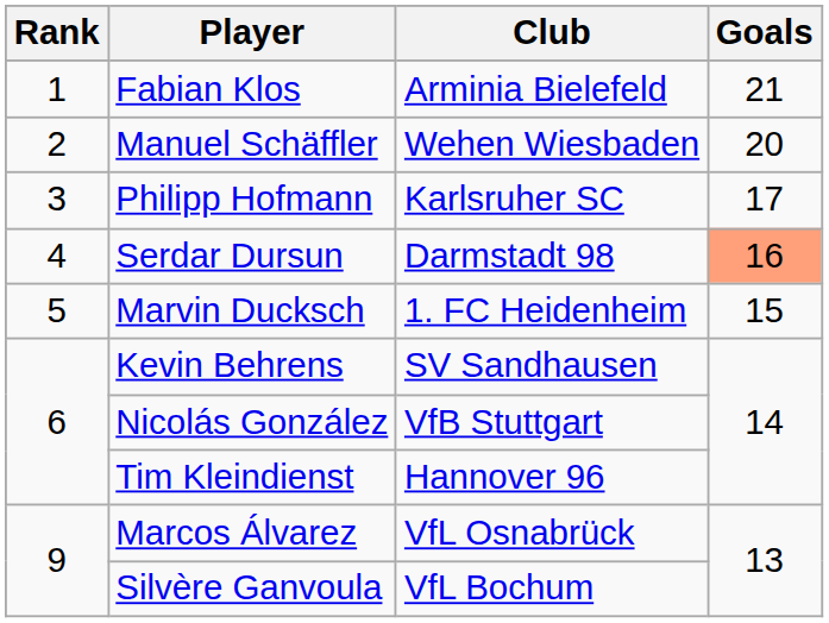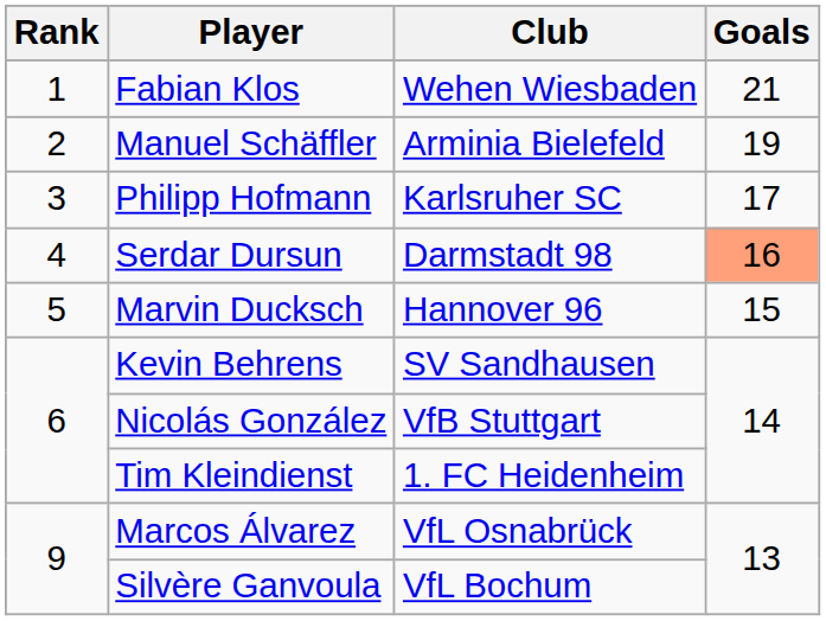 <table class="wikitable" style="text-align:center">
 <tr>
 <th>Rank</th>
 <th>Player</th>
 <th>Club</th>
 <th>Goals</th>
 </tr>
 <tr>
 <td>1</td>
 <td align="left"> <a href='#'>Fabian Klos</a></td>
-<td align="left"><a href='#'>Arminia Bielefeld</a></td>
+<td align="left"><a href='#'>Wehen Wiesbaden</a></td>
 <td>21</td>
 </tr>
 <tr>
 <td>2</td>
 <td align="left"> <a href='#'>Manuel Schäffler</a></td>
-<td align="left"><a href='#'>Wehen Wiesbaden</a></td>
-<td>20</td>
+<td align="left"><a href='#'>Arminia Bielefeld</a></td>
+<td>19</td>
 </tr>
 <tr>
 <td>3</td>
 <td align="left"> <a href='#'>Philipp Hofmann</a></td>
 <td align="left"><a href='#'>Karlsruher SC</a></td>
 <td>17</td>
 </tr>
 <tr>
 <td>4</td>
 <td align="left"> <a href='#'>Serdar Dursun</a></td>
 <td align="left"><a href='#'>Darmstadt 98</a></td>
 <td style="background: lightsalmon;">16</td>
 </tr>
 <tr>
 <td>5</td>
 <td align="left"> <a href='#'>Marvin Ducksch</a></td>
-<td align="left"><a href='#'>1. FC Heidenheim</a></td>
+<td align="left"><a href='#'>Hannover 96</a></td>
 <td>15</td>
 </tr>
 <tr>
 <td rowspan=3>6</td>
 <td align="left"> <a href='#'>Kevin Behrens</a></td>
 <td align="left"><a href='#'>SV Sandhausen</a></td>
 <td rowspan=3>14</td>
 </tr>
 <tr>
 <td align="left"> <a href='#'>Nicolás González</a></td>
 <td align="left"><a href='#'>VfB Stuttgart</a></td>
 </tr>
 <tr>
 <td align="left"> <a href='#'>Tim Kleindienst</a></td>
-<td align="left"><a href='#'>Hannover 96</a></td>
+<td align="left"><a href='#'>1. FC Heidenheim</a></td>
 </tr>
 <tr>
 <td rowspan=2>9</td>
 <td align="left"> <a href='#'>Marcos Álvarez</a></td>
 <td align="left"><a href='#'>VfL Osnabrück</a></td>
 <td rowspan=2>13</td>
 </tr>
 <tr>
 <td align="left"> <a href='#'>Silvère Ganvoula</a></td>
 <td align="left"><a href='#'>VfL Bochum</a></td>
 </tr>
 </table>
